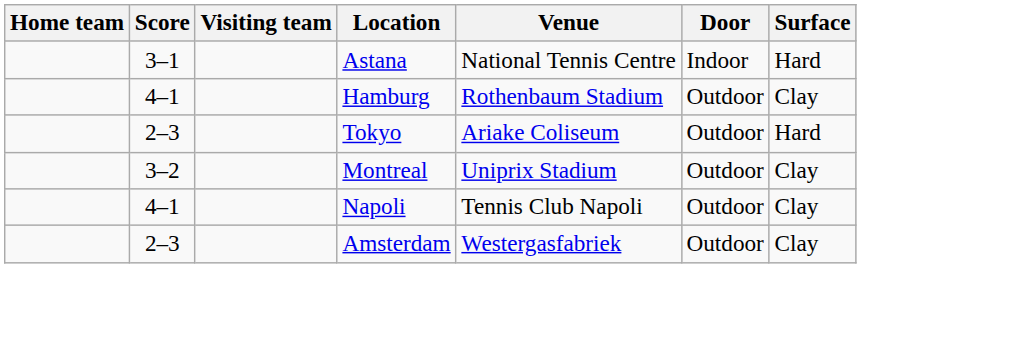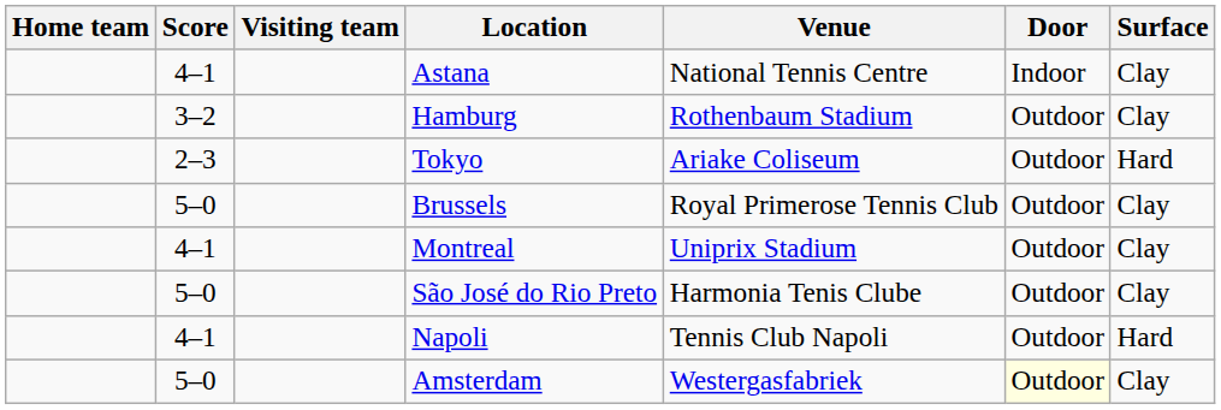 <table class="wikitable" style="border:1px solid #aaa;">
 <tr>
 <th>Home team</th>
 <th>Score</th>
 <th>Visiting team</th>
 <th>Location</th>
 <th>Venue</th>
 <th>Door</th>
 <th>Surface</th>
 </tr>
 <tr>
 <td><strong></strong></td>
-<td style="text-align:center;">3–1</td>
+<td style="text-align:center;">4–1</td>
 <td></td>
 <td><a href='#'>Astana</a></td>
 <td>National Tennis Centre</td>
 <td>Indoor</td>
-<td>Hard</td>
+<td>Clay</td>
 </tr>
 <tr>
 <td><strong></strong></td>
-<td style="text-align:center;">4–1</td>
+<td style="text-align:center;">3–2</td>
 <td></td>
 <td><a href='#'>Hamburg</a></td>
 <td><a href='#'>Rothenbaum Stadium</a></td>
 <td>Outdoor</td>
 <td>Clay</td>
 </tr>
 <tr>
 <td></td>
 <td style="text-align:center;">2–3</td>
 <td><strong></strong></td>
 <td><a href='#'>Tokyo</a></td>
 <td><a href='#'>Ariake Coliseum</a></td>
 <td>Outdoor</td>
 <td>Hard</td>
 </tr>
 <tr>
 <td><strong></strong></td>
-<td style="text-align:center;">3–2</td>
+<td style="text-align:center;">5–0</td>
+<td></td>
+<td><a href='#'>Brussels</a></td>
+<td>Royal Primerose Tennis Club</td>
+<td>Outdoor</td>
+<td>Clay</td>
+</tr>
+<tr>
+<td><strong></strong></td>
+<td style="text-align:center;">4–1</td>
 <td></td>
 <td><a href='#'>Montreal</a></td>
 <td><a href='#'>Uniprix Stadium</a></td>
+<td>Outdoor</td>
+<td>Clay</td>
+</tr>
+<tr>
+<td><strong></strong></td>
+<td style="text-align:center;">5–0</td>
+<td></td>
+<td><a href='#'>São José do Rio Preto</a></td>
+<td>Harmonia Tenis Clube</td>
 <td>Outdoor</td>
 <td>Clay</td>
 </tr>
 <tr>
 <td><strong></strong></td>
 <td style="text-align:center;">4–1</td>
 <td></td>
 <td><a href='#'>Napoli</a></td>
 <td>Tennis Club Napoli</td>
 <td>Outdoor</td>
-<td>Clay</td>
+<td>Hard</td>
 </tr>
 <tr>
 <td></td>
-<td style="text-align:center;">2–3</td>
+<td style="text-align:center;">5–0</td>
 <td><strong></strong></td>
 <td><a href='#'>Amsterdam</a></td>
 <td><a href='#'>Westergasfabriek</a></td>
-<td>Outdoor</td>
+<td style="background: lightyellow;">Outdoor</td>
 <td>Clay</td>
 </tr>
 </table>
